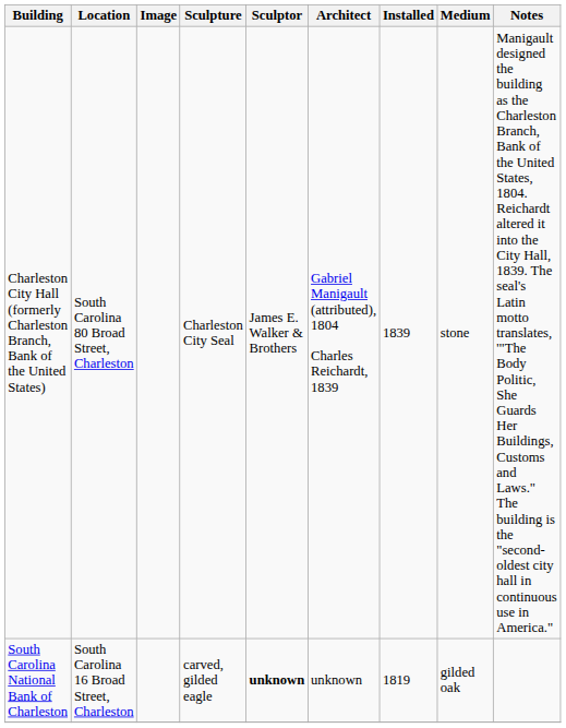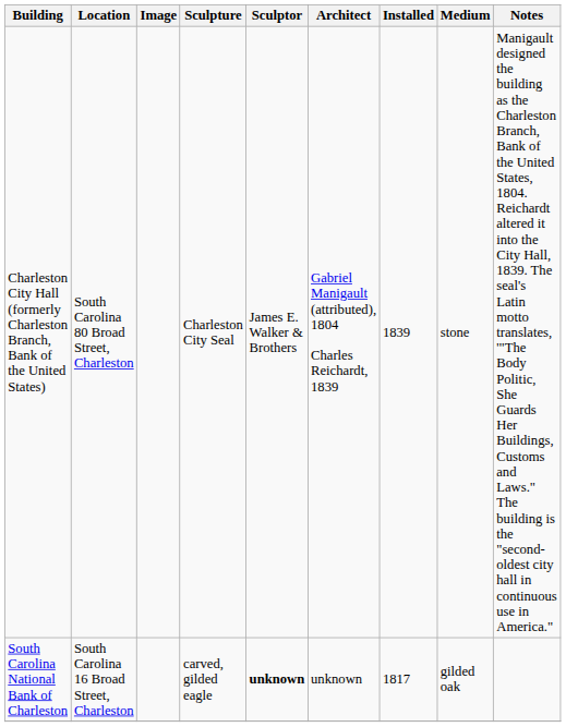 <table class="wikitable sortable">
 <tr>
 <th width="10%">Building</th>
 <th width="10%">Location</th>
 <th width="5%">Image</th>
 <th width="15%">Sculpture</th>
 <th width="10%">Sculptor</th>
 <th width="10%">Architect</th>
 <th width="5%">Installed</th>
 <th width="10%">Medium</th>
 <th width="25%">Notes</th>
 </tr>
 <tr>
 <td>Charleston City Hall<br>(formerly Charleston Branch, Bank of the United States)</td>
 <td>South Carolina<br>80 Broad Street,<br><a href='#'>Charleston</a></td>
 <td></td>
 <td>Charleston City Seal</td>
 <td>James E. Walker & Brothers</td>
 <td><a href='#'>Gabriel Manigault</a> (attributed), 1804<br><br>Charles Reichardt, 1839</td>
 <td>1839</td>
 <td>stone</td>
 <td>Manigault designed the building as the Charleston Branch, Bank of the United States, 1804. Reichardt altered it into the City Hall, 1839. The seal's Latin motto translates, '"The Body Politic, She Guards Her Buildings, Customs and Laws." The building is the "second-oldest city hall in continuous use in America."</td>
 </tr>
 <tr>
 <td><a href='#'>South Carolina National Bank of Charleston</a></td>
 <td>South Carolina<br>16 Broad Street,<br><a href='#'>Charleston</a></td>
 <td></td>
 <td>carved, gilded eagle</td>
 <td><strong>unknown</strong></td>
 <td>unknown</td>
-<td>1819</td>
+<td>1817</td>
 <td>gilded oak</td>
 <td></td>
 </tr>
 <tr>
 </tr>
 </table>
